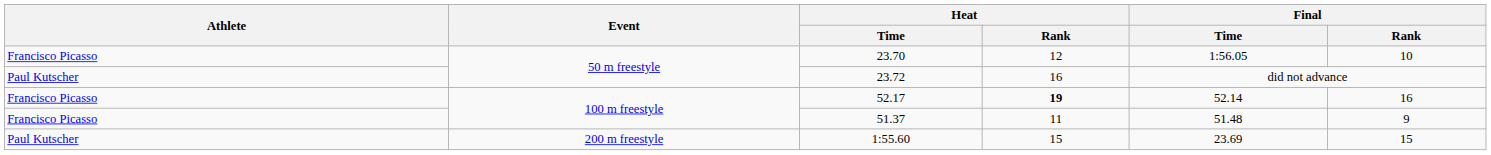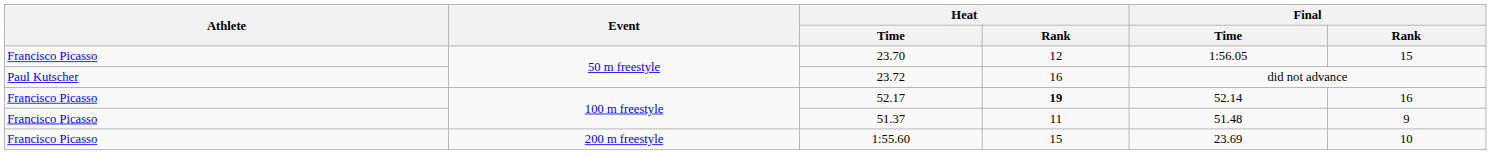 <table class=wikitable style="font-size:95%" width="90%">
 <tr>
 <th rowspan="2">Athlete</th>
 <th rowspan="2">Event</th>
 <th colspan="2">Heat</th>
 <th colspan="2">Final</th>
 </tr>
 <tr>
 <th>Time</th>
 <th>Rank</th>
 <th>Time</th>
 <th>Rank</th>
 </tr>
 <tr>
 <td width=30%><a href='#'>Francisco Picasso</a></td>
 <td rowspan=2 align=center><a href='#'>50 m freestyle</a></td>
 <td align=center>23.70</td>
 <td align=center>12</td>
 <td align=center>1:56.05</td>
-<td align=center>10</td>
+<td align=center>15</td>
 </tr>
 <tr>
 <td width=30%><a href='#'>Paul Kutscher</a></td>
 <td align=center>23.72</td>
 <td align=center>16</td>
 <td colspan=2 align=center>did not advance</td>
 </tr>
 <tr>
 <td width=30%><a href='#'>Francisco Picasso</a></td>
 <td rowspan=2 align=center><a href='#'>100 m freestyle</a></td>
 <td align=center>52.17</td>
 <td align=center><strong>19</strong></td>
 <td align=center>52.14</td>
 <td align=center>16</td>
 </tr>
 <tr>
 <td width=30%><a href='#'>Francisco Picasso</a></td>
 <td align=center>51.37</td>
 <td align=center>11</td>
 <td align=center>51.48</td>
 <td align=center>9</td>
 </tr>
 <tr>
-<td width=30%><a href='#'>Paul Kutscher</a></td>
+<td width=30%><a href='#'>Francisco Picasso</a></td>
 <td rowspan=2 align=center><a href='#'>200 m freestyle</a></td>
 <td align=center>1:55.60</td>
 <td align=center>15</td>
 <td align=center>23.69</td>
-<td align=center>15</td>
+<td align=center>10</td>
 </tr>
 </table>
